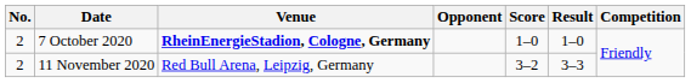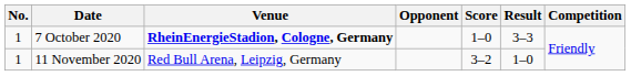 <table class="wikitable sortable">
 <tr>
 <th>No.</th>
 <th>Date</th>
 <th>Venue</th>
 <th>Opponent</th>
 <th>Score</th>
 <th>Result</th>
 <th>Competition</th>
 </tr>
 <tr>
-<td align=center>2</td>
+<td align=center>1</td>
 <td>7 October 2020</td>
 <td><strong><a href='#'>RheinEnergieStadion</a>, <a href='#'>Cologne</a>, Germany</strong></td>
 <td></td>
 <td align=center>1–0</td>
-<td align=center>1–0</td>
+<td align=center>3–3</td>
 <td rowspan=2><a href='#'>Friendly</a></td>
 </tr>
 <tr>
-<td align=center>2</td>
+<td align=center>1</td>
 <td>11 November 2020</td>
 <td><a href='#'>Red Bull Arena</a>, <a href='#'>Leipzig</a>, Germany</td>
 <td></td>
 <td align=center>3–2</td>
-<td align=center>3–3</td>
+<td align=center>1–0</td>
 </tr>
 </table>
